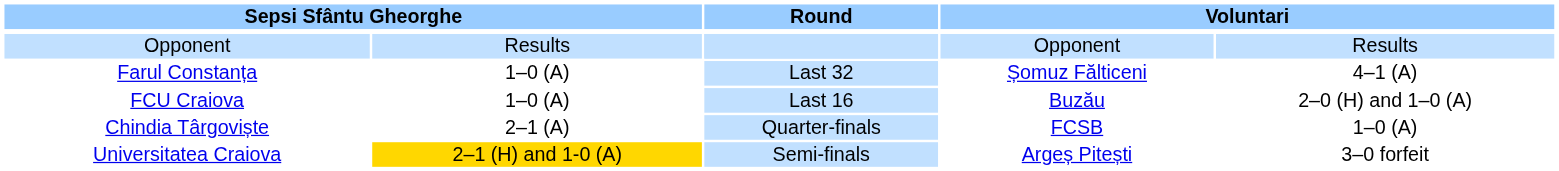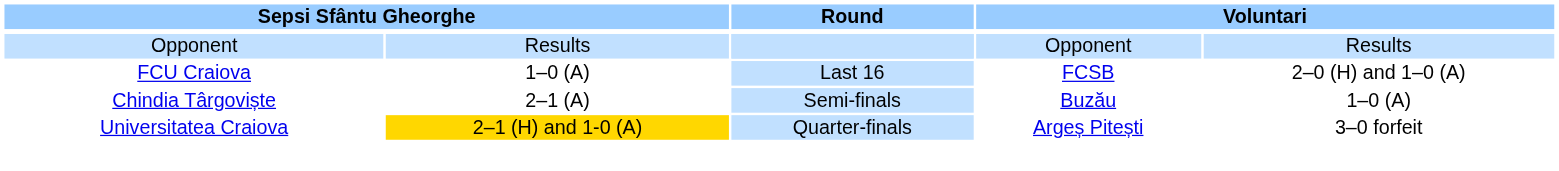 <table width="100%" style="text-align:center">
 <tr valign=top bgcolor=#99ccff>
 <th colspan=2 style="width:1*">Sepsi Sfântu Gheorghe</th>
 <th><strong>Round</strong></th>
 <th colspan=2 style="width:1*">Voluntari</th>
 </tr>
 <tr>
 </tr>
 <tr valign=top bgcolor=#c1e0ff>
 <td>Opponent</td>
 <td>Results</td>
 <td bgcolor=#c1e0ff></td>
 <td>Opponent</td>
 <td>Results</td>
 </tr>
 <tr>
-<td><a href='#'>Farul Constanța</a></td>
-<td>1–0 (A)</td>
-<td bgcolor=#c1e0ff>Last 32</td>
-<td><a href='#'>Șomuz Fălticeni</a></td>
-<td>4–1 (A)</td>
-</tr>
-<tr>
 <td><a href='#'>FCU Craiova</a></td>
 <td>1–0 (A)</td>
 <td bgcolor=#c1e0ff>Last 16</td>
-<td><a href='#'>Buzău</a></td>
+<td><a href='#'>FCSB</a></td>
 <td>2–0 (H) and 1–0 (A)</td>
 </tr>
 <tr>
 <td><a href='#'>Chindia Târgoviște</a></td>
 <td>2–1  (A)</td>
-<td bgcolor=#c1e0ff>Quarter-finals</td>
-<td><a href='#'>FCSB</a></td>
+<td bgcolor=#c1e0ff>Semi-finals</td>
+<td><a href='#'>Buzău</a></td>
 <td>1–0  (A)</td>
 </tr>
 <tr>
 <td><a href='#'>Universitatea Craiova</a></td>
 <td style="background: gold;">2–1 (H) and 1-0 (A)</td>
-<td bgcolor=#c1e0ff>Semi-finals</td>
+<td bgcolor=#c1e0ff>Quarter-finals</td>
 <td><a href='#'>Argeș Pitești</a></td>
 <td>3–0 forfeit</td>
 </tr>
 </table>
